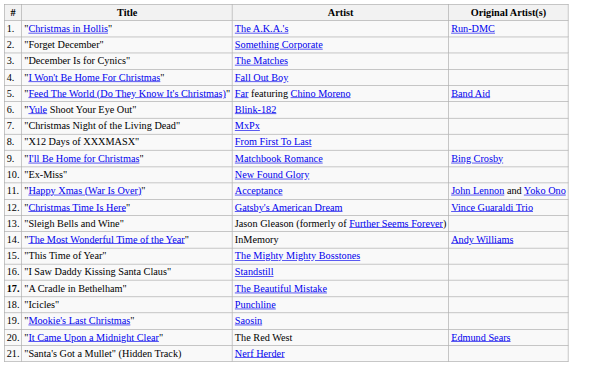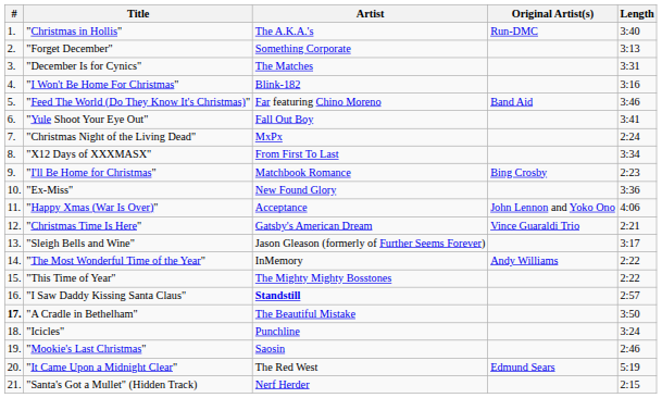 <table class="wikitable" border="1">
 <tr>
 <th>#</th>
 <th>Title</th>
 <th>Artist</th>
 <th>Original Artist(s)</th>
+<th>Length</th>
 </tr>
 <tr>
 <td>1.</td>
 <td>"<a href='#'>Christmas in Hollis</a>"</td>
 <td><a href='#'>The A.K.A.'s</a></td>
 <td><a href='#'>Run-DMC</a></td>
+<td>3:40</td>
 </tr>
 <tr>
 <td>2.</td>
 <td>"Forget December"</td>
 <td><a href='#'>Something Corporate</a></td>
 <td></td>
+<td>3:13</td>
 </tr>
 <tr>
 <td>3.</td>
 <td>"December Is for Cynics"</td>
 <td><a href='#'>The Matches</a></td>
 <td></td>
+<td>3:31</td>
 </tr>
 <tr>
 <td>4.</td>
 <td>"<a href='#'>I Won't Be Home For Christmas</a>"</td>
-<td><a href='#'>Fall Out Boy</a></td>
+<td><a href='#'>Blink-182</a></td>
 <td></td>
+<td>3:16</td>
 </tr>
 <tr>
 <td>5.</td>
 <td>"<a href='#'>Feed The World (Do They Know It's Christmas)</a>"</td>
 <td><a href='#'>Far</a> featuring <a href='#'>Chino Moreno</a></td>
 <td><a href='#'>Band Aid</a></td>
+<td>3:46</td>
 </tr>
 <tr>
 <td>6.</td>
 <td>"<a href='#'>Yule</a> Shoot Your Eye Out"</td>
-<td><a href='#'>Blink-182</a></td>
+<td><a href='#'>Fall Out Boy</a></td>
 <td></td>
+<td>3:41</td>
 </tr>
 <tr>
 <td>7.</td>
 <td>"Christmas Night of the Living Dead"</td>
 <td><a href='#'>MxPx</a></td>
 <td></td>
+<td>2:24</td>
 </tr>
 <tr>
 <td>8.</td>
 <td>"X12 Days of XXXMASX"</td>
 <td><a href='#'>From First To Last</a></td>
 <td></td>
+<td>3:34</td>
 </tr>
 <tr>
 <td>9.</td>
 <td>"<a href='#'>I'll Be Home for Christmas</a>"</td>
 <td><a href='#'>Matchbook Romance</a></td>
 <td><a href='#'>Bing Crosby</a></td>
+<td>2:23</td>
 </tr>
 <tr>
 <td>10.</td>
 <td>"Ex-Miss"</td>
 <td><a href='#'>New Found Glory</a></td>
 <td></td>
+<td>3:36</td>
 </tr>
 <tr>
 <td>11.</td>
 <td>"<a href='#'>Happy Xmas (War Is Over)</a>"</td>
 <td><a href='#'>Acceptance</a></td>
 <td><a href='#'>John Lennon</a> and <a href='#'>Yoko Ono</a></td>
+<td>4:06</td>
 </tr>
 <tr>
 <td>12.</td>
 <td>"<a href='#'>Christmas Time Is Here</a>"</td>
 <td><a href='#'>Gatsby's American Dream</a></td>
 <td><a href='#'>Vince Guaraldi Trio</a></td>
+<td>2:21</td>
 </tr>
 <tr>
 <td>13.</td>
 <td>"Sleigh Bells and Wine"</td>
 <td>Jason Gleason (formerly of <a href='#'>Further Seems Forever</a>)</td>
 <td></td>
+<td>3:17</td>
 </tr>
 <tr>
 <td>14.</td>
 <td>"<a href='#'>The Most Wonderful Time of the Year</a>"</td>
 <td>InMemory</td>
 <td><a href='#'>Andy Williams</a></td>
+<td>2:22</td>
 </tr>
 <tr>
 <td>15.</td>
 <td>"This Time of Year"</td>
 <td><a href='#'>The Mighty Mighty Bosstones</a></td>
 <td></td>
+<td>2:22</td>
 </tr>
 <tr>
 <td>16.</td>
 <td>"I Saw Daddy Kissing Santa Claus"</td>
-<td><a href='#'>Standstill</a></td>
+<td><strong><a href='#'>Standstill</a></strong></td>
 <td></td>
+<td>2:57</td>
 </tr>
 <tr>
 <td><strong>17.</strong></td>
 <td>"A Cradle in Bethelham"</td>
 <td><a href='#'>The Beautiful Mistake</a></td>
 <td></td>
+<td>3:50</td>
 </tr>
 <tr>
 <td>18.</td>
 <td>"Icicles"</td>
 <td><a href='#'>Punchline</a></td>
 <td></td>
+<td>3:24</td>
 </tr>
 <tr>
 <td>19.</td>
 <td>"<a href='#'>Mookie's Last Christmas</a>"</td>
 <td><a href='#'>Saosin</a></td>
 <td></td>
+<td>2:46</td>
 </tr>
 <tr>
 <td>20.</td>
 <td>"<a href='#'>It Came Upon a Midnight Clear</a>"</td>
 <td>The Red West</td>
 <td><a href='#'>Edmund Sears</a></td>
+<td>5:19</td>
 </tr>
 <tr>
 <td>21.</td>
 <td>"Santa's Got a Mullet" (Hidden Track)</td>
 <td><a href='#'>Nerf Herder</a></td>
 <td></td>
+<td>2:15</td>
 </tr>
 </table>
